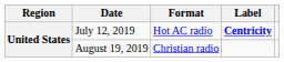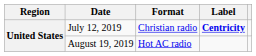 <table class="wikitable plainrowheaders">
 <tr>
 <th scope="col">Region</th>
 <th scope="col">Date</th>
 <th scope="col">Format</th>
 <th scope="col">Label</th>
 <th scope="col"></th>
 </tr>
 <tr>
 <th scope="row" rowspan="2">United States</th>
 <td>July 12, 2019</td>
-<td><a href='#'>Hot AC radio</a></td>
+<td><a href='#'>Christian radio</a></td>
 <td><strong><a href='#'>Centricity</a></strong></td>
 <td></td>
 </tr>
 <tr>
 <td>August 19, 2019</td>
-<td><a href='#'>Christian radio</a></td>
+<td><a href='#'>Hot AC radio</a></td>
 <td></td>
 <td></td>
 </tr>
 </table>
